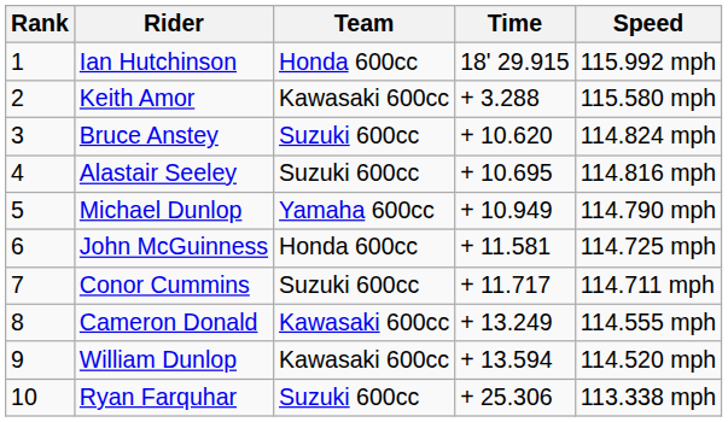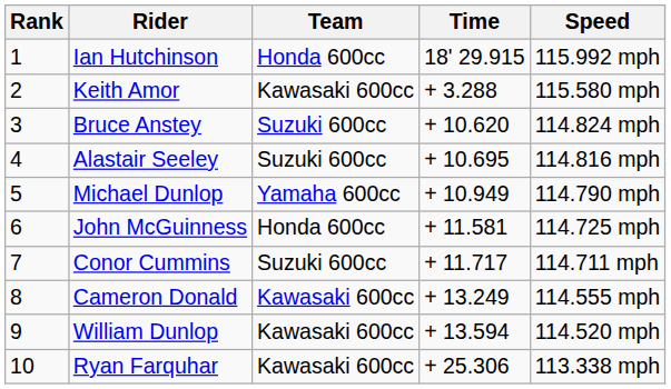 <table class="wikitable">
 <tr style="background:#efefef;">
 <th>Rank</th>
 <th>Rider</th>
 <th>Team</th>
 <th>Time</th>
 <th>Speed</th>
 </tr>
 <tr>
 <td>1</td>
 <td> <a href='#'>Ian Hutchinson</a></td>
 <td><a href='#'>Honda</a> 600cc</td>
 <td>18' 29.915</td>
 <td>115.992 mph</td>
 </tr>
 <tr>
 <td>2</td>
 <td> <a href='#'>Keith Amor</a></td>
 <td>Kawasaki 600cc</td>
 <td>+ 3.288</td>
 <td>115.580 mph</td>
 </tr>
 <tr>
 <td>3</td>
 <td> <a href='#'>Bruce Anstey</a></td>
 <td><a href='#'>Suzuki</a> 600cc</td>
 <td>+ 10.620</td>
 <td>114.824 mph</td>
 </tr>
 <tr>
 <td>4</td>
 <td> <a href='#'>Alastair Seeley</a></td>
 <td>Suzuki 600cc</td>
 <td>+ 10.695</td>
 <td>114.816 mph</td>
 </tr>
 <tr>
 <td>5</td>
 <td> <a href='#'>Michael Dunlop</a></td>
 <td><a href='#'>Yamaha</a> 600cc</td>
 <td>+ 10.949</td>
 <td>114.790 mph</td>
 </tr>
 <tr>
 <td>6</td>
 <td> <a href='#'>John McGuinness</a></td>
 <td>Honda 600cc</td>
 <td>+ 11.581</td>
 <td>114.725 mph</td>
 </tr>
 <tr>
 <td>7</td>
 <td> <a href='#'>Conor Cummins</a></td>
 <td>Suzuki 600cc</td>
 <td>+ 11.717</td>
 <td>114.711 mph</td>
 </tr>
 <tr>
 <td>8</td>
 <td> <a href='#'>Cameron Donald</a></td>
 <td><a href='#'>Kawasaki</a> 600cc</td>
 <td>+ 13.249</td>
 <td>114.555 mph</td>
 </tr>
 <tr>
 <td>9</td>
 <td> <a href='#'>William Dunlop</a></td>
 <td>Kawasaki 600cc</td>
 <td>+ 13.594</td>
 <td>114.520 mph</td>
 </tr>
 <tr>
 <td>10</td>
 <td> <a href='#'>Ryan Farquhar</a></td>
-<td><a href='#'>Suzuki</a> 600cc</td>
+<td>Kawasaki 600cc</td>
 <td>+ 25.306</td>
 <td>113.338 mph</td>
 </tr>
 </table>
